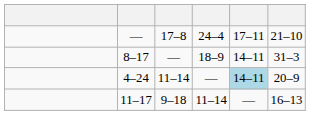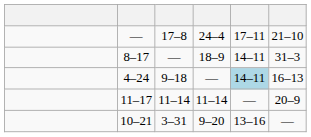 <table class="wikitable" style="text-align:center; font-size:90%;">
 <tr>
 <th width=120> </th>
 <th></th>
 <th></th>
 <th></th>
 <th></th>
 <th></th>
 </tr>
 <tr>
 <td style="text-align:right;"></td>
 <td>—</td>
 <td>17–8</td>
 <td>24–4</td>
 <td>17–11</td>
 <td>21–10</td>
 </tr>
 <tr>
 <td style="text-align:right;"></td>
 <td>8–17</td>
 <td>—</td>
 <td>18–9</td>
 <td>14–11</td>
 <td>31–3</td>
 </tr>
 <tr>
 <td style="text-align:right;"></td>
 <td>4–24</td>
+<td>9–18</td>
+<td>—</td>
+<td style="background: lightblue;">14–11</td>
+<td>16–13</td>
+</tr>
+<tr>
+<td style="text-align:right;"></td>
+<td>11–17</td>
+<td>11–14</td>
 <td>11–14</td>
 <td>—</td>
-<td style="background: lightblue;">14–11</td>
 <td>20–9</td>
 </tr>
 <tr>
 <td style="text-align:right;"></td>
-<td>11–17</td>
-<td>9–18</td>
-<td>11–14</td>
+<td>10–21</td>
+<td>3–31</td>
+<td>9–20</td>
+<td>13–16</td>
 <td>—</td>
-<td>16–13</td>
 </tr>
 </table>
